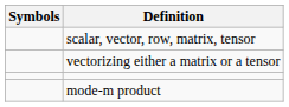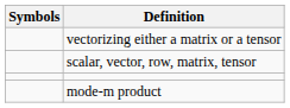 <table class="wikitable">
 <tr>
 <th>Symbols</th>
 <th>Definition</th>
 </tr>
 <tr>
 <td></td>
-<td>scalar, vector, row, matrix, tensor</td>
+<td>vectorizing either a matrix or a tensor</td>
 </tr>
 <tr>
 <td></td>
-<td>vectorizing either a matrix or a tensor</td>
+<td>scalar, vector, row, matrix, tensor</td>
 </tr>
 <tr>
 <td></td>
 <td></td>
 </tr>
 <tr>
 <td></td>
 <td>mode-m product</td>
 </tr>
 </table>
